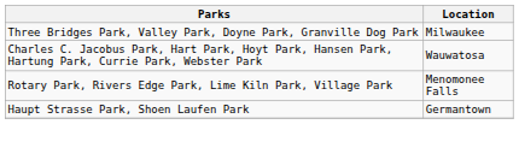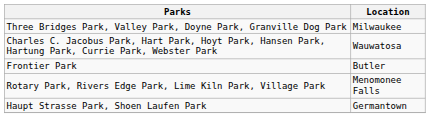 <table class= "wikitable">
 <tr>
 <th>Parks</th>
 <th>Location</th>
 </tr>
 <tr>
 <td>Three Bridges Park, Valley Park, Doyne Park, Granville Dog Park</td>
 <td>Milwaukee</td>
 </tr>
 <tr>
 <td>Charles C. Jacobus Park, Hart Park, Hoyt Park, Hansen Park, Hartung Park, Currie Park, Webster Park</td>
 <td>Wauwatosa</td>
 </tr>
 <tr>
+<td>Frontier Park</td>
+<td>Butler</td>
+</tr>
+<tr>
 <td>Rotary Park, Rivers Edge Park, Lime Kiln Park, Village Park</td>
 <td>Menomonee Falls</td>
 </tr>
 <tr>
 <td>Haupt Strasse Park, Shoen Laufen Park</td>
 <td>Germantown</td>
 </tr>
 <tr>
 </tr>
 </table>
